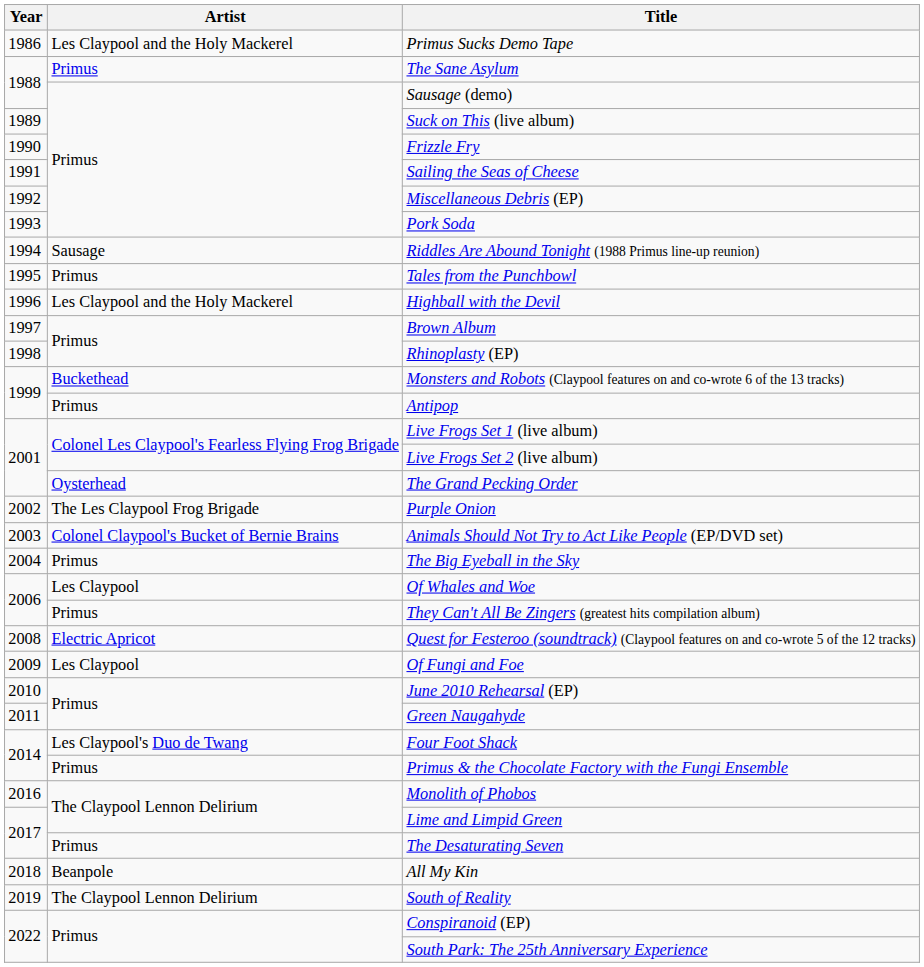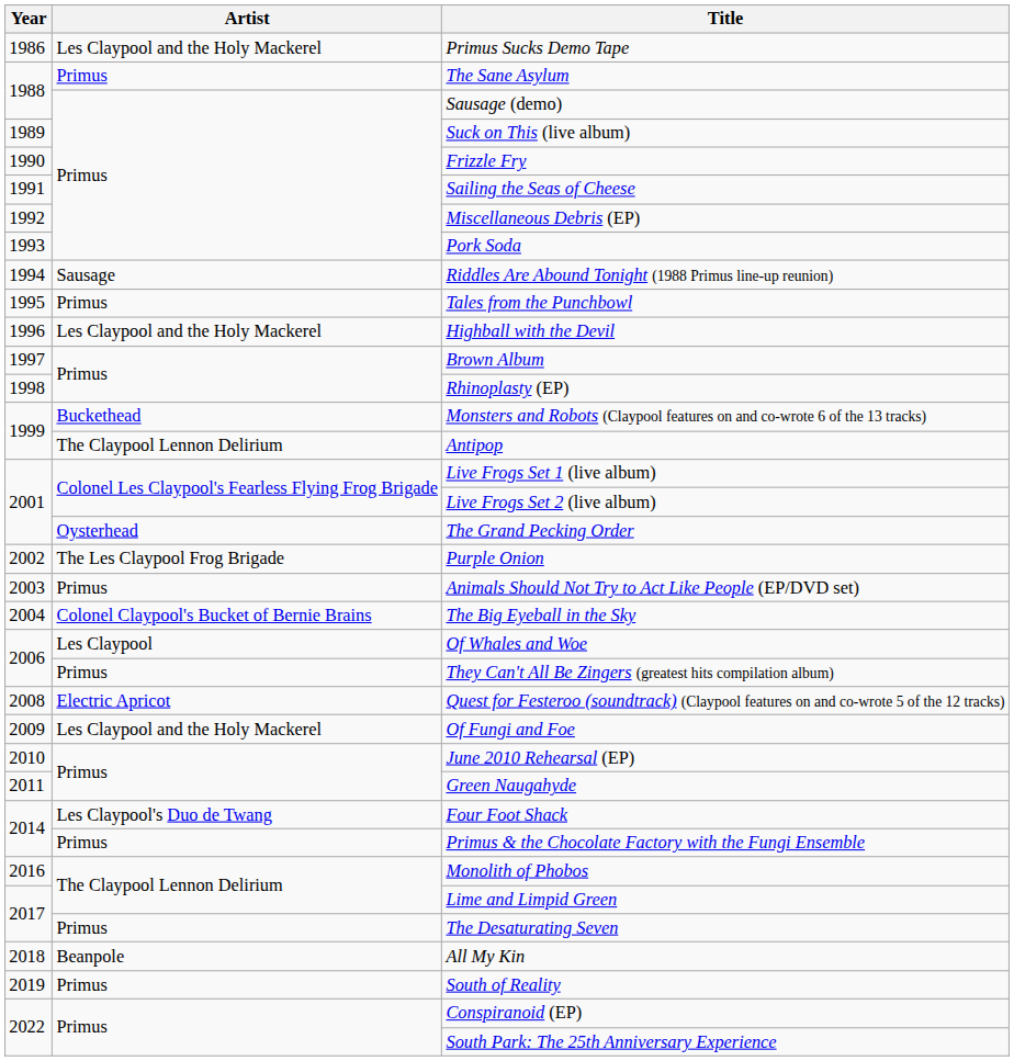 <table class="wikitable">
 <tr>
 <th>Year</th>
 <th>Artist</th>
 <th>Title</th>
 </tr>
 <tr>
 <td>1986</td>
 <td>Les Claypool and the Holy Mackerel</td>
 <td><em>Primus Sucks Demo Tape</em></td>
 </tr>
 <tr>
 <td rowspan="2">1988</td>
 <td><a href='#'>Primus</a></td>
 <td><em><a href='#'>The Sane Asylum</a></em></td>
 </tr>
 <tr>
 <td rowspan="6">Primus</td>
 <td><em>Sausage</em> (demo)</td>
 </tr>
 <tr>
 <td>1989</td>
 <td><em><a href='#'>Suck on This</a></em> (live album)</td>
 </tr>
 <tr>
 <td>1990</td>
 <td><em><a href='#'>Frizzle Fry</a></em></td>
 </tr>
 <tr>
 <td>1991</td>
 <td><em><a href='#'>Sailing the Seas of Cheese</a></em></td>
 </tr>
 <tr>
 <td>1992</td>
 <td><em><a href='#'>Miscellaneous Debris</a></em> (EP)</td>
 </tr>
 <tr>
 <td>1993</td>
 <td><em><a href='#'>Pork Soda</a></em></td>
 </tr>
 <tr>
 <td>1994</td>
 <td>Sausage</td>
 <td><em><a href='#'>Riddles Are Abound Tonight</a></em> <small>(1988 Primus line-up reunion)</small></td>
 </tr>
 <tr>
 <td>1995</td>
 <td>Primus</td>
 <td><em><a href='#'>Tales from the Punchbowl</a></em></td>
 </tr>
 <tr>
 <td>1996</td>
 <td>Les Claypool and the Holy Mackerel</td>
 <td><em><a href='#'>Highball with the Devil</a></em></td>
 </tr>
 <tr>
 <td>1997</td>
 <td rowspan="2">Primus</td>
 <td><em><a href='#'>Brown Album</a></em></td>
 </tr>
 <tr>
 <td>1998</td>
 <td><em><a href='#'>Rhinoplasty</a></em> (EP)</td>
 </tr>
 <tr>
 <td rowspan="2">1999</td>
 <td><a href='#'>Buckethead</a></td>
 <td><em><a href='#'>Monsters and Robots</a></em> <small>(Claypool features on and co-wrote 6 of the 13 tracks)</small></td>
 </tr>
 <tr>
-<td>Primus</td>
+<td>The Claypool Lennon Delirium</td>
 <td><em><a href='#'>Antipop</a></em></td>
 </tr>
 <tr>
 <td rowspan="3">2001</td>
 <td rowspan="2"><a href='#'>Colonel Les Claypool's Fearless Flying Frog Brigade</a></td>
 <td><em><a href='#'>Live Frogs Set 1</a></em> (live album)</td>
 </tr>
 <tr>
 <td><em><a href='#'>Live Frogs Set 2</a></em> (live album)</td>
 </tr>
 <tr>
 <td><a href='#'>Oysterhead</a></td>
 <td><em><a href='#'>The Grand Pecking Order</a></em></td>
 </tr>
 <tr>
 <td>2002</td>
 <td>The Les Claypool Frog Brigade</td>
 <td><em><a href='#'>Purple Onion</a></em></td>
 </tr>
 <tr>
 <td>2003</td>
-<td><a href='#'>Colonel Claypool's Bucket of Bernie Brains</a></td>
+<td>Primus</td>
 <td><em><a href='#'>Animals Should Not Try to Act Like People</a></em> (EP/DVD set)</td>
 </tr>
 <tr>
 <td>2004</td>
-<td>Primus</td>
+<td><a href='#'>Colonel Claypool's Bucket of Bernie Brains</a></td>
 <td><em><a href='#'>The Big Eyeball in the Sky</a></em></td>
 </tr>
 <tr>
 <td rowspan="2">2006</td>
 <td>Les Claypool</td>
 <td><em><a href='#'>Of Whales and Woe</a></em></td>
 </tr>
 <tr>
 <td>Primus</td>
 <td><em><a href='#'>They Can't All Be Zingers</a></em> <small> (greatest hits compilation album)</small></td>
 </tr>
 <tr>
 <td>2008</td>
 <td><a href='#'>Electric Apricot</a></td>
 <td><em><a href='#'>Quest for Festeroo (soundtrack)</a></em> <small>(Claypool features on and co-wrote 5 of the 12 tracks)</small></td>
 </tr>
 <tr>
 <td>2009</td>
-<td>Les Claypool</td>
+<td>Les Claypool and the Holy Mackerel</td>
 <td><em><a href='#'>Of Fungi and Foe</a></em></td>
 </tr>
 <tr>
 <td>2010</td>
 <td rowspan="2">Primus</td>
 <td><em><a href='#'>June 2010 Rehearsal</a></em> (EP)</td>
 </tr>
 <tr>
 <td>2011</td>
 <td><em><a href='#'>Green Naugahyde</a></em></td>
 </tr>
 <tr>
 <td rowspan="2">2014</td>
 <td>Les Claypool's <a href='#'>Duo de Twang</a></td>
 <td><em><a href='#'>Four Foot Shack</a></em></td>
 </tr>
 <tr>
 <td>Primus</td>
 <td><em><a href='#'>Primus & the Chocolate Factory with the Fungi Ensemble</a></em></td>
 </tr>
 <tr>
 <td width=35>2016</td>
 <td rowspan="2">The Claypool Lennon Delirium</td>
 <td><em><a href='#'>Monolith of Phobos</a></em></td>
 </tr>
 <tr>
 <td rowspan="2">2017</td>
 <td><em><a href='#'>Lime and Limpid Green</a></em></td>
 </tr>
 <tr>
 <td>Primus</td>
 <td><em><a href='#'>The Desaturating Seven</a></em></td>
 </tr>
 <tr>
 <td>2018</td>
 <td>Beanpole</td>
 <td><em>All My Kin</em></td>
 </tr>
 <tr>
 <td>2019</td>
-<td>The Claypool Lennon Delirium</td>
+<td>Primus</td>
 <td><em><a href='#'>South of Reality</a></em></td>
 </tr>
 <tr>
 <td rowspan="2">2022</td>
 <td rowspan="2">Primus</td>
 <td><em><a href='#'>Conspiranoid</a></em> (EP)</td>
 </tr>
 <tr>
 <td><em><a href='#'>South Park: The 25th Anniversary Experience</a></em></td>
 </tr>
 </table>
